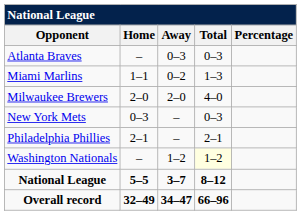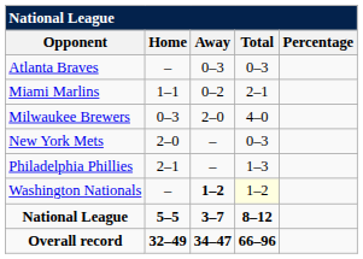 <table class="wikitable" style="font-size: 95%; text-align: center">
 <tr>
 <td colspan="5" style="text-align:left; background:#03224c;color:#fff"><strong>National League</strong></td>
 </tr>
 <tr>
 <th>Opponent</th>
 <th>Home</th>
 <th>Away</th>
 <th>Total</th>
 <th>Percentage</th>
 </tr>
 <tr>
 <td style="text-align:left"><a href='#'>Atlanta Braves</a></td>
 <td>–</td>
 <td>0–3</td>
 <td>0–3</td>
 <td></td>
 </tr>
 <tr>
 <td style="text-align:left"><a href='#'>Miami Marlins</a></td>
 <td>1–1</td>
 <td>0–2</td>
-<td>1–3</td>
+<td>2–1</td>
 <td></td>
 </tr>
 <tr>
 <td style="text-align:left"><a href='#'>Milwaukee Brewers</a></td>
-<td>2–0</td>
+<td>0–3</td>
 <td>2–0</td>
 <td>4–0</td>
 <td></td>
 </tr>
 <tr>
 <td style="text-align:left"><a href='#'>New York Mets</a></td>
-<td>0–3</td>
+<td>2–0</td>
 <td>–</td>
 <td>0–3</td>
 <td></td>
 </tr>
 <tr>
 <td style="text-align:left"><a href='#'>Philadelphia Phillies</a></td>
 <td>2–1</td>
 <td>–</td>
-<td>2–1</td>
+<td>1–3</td>
 <td></td>
 </tr>
 <tr>
 <td style="text-align:left"><a href='#'>Washington Nationals</a></td>
 <td>–</td>
-<td>1–2</td>
+<td><strong>1–2</strong></td>
 <td style="background: lightyellow;">1–2</td>
 <td></td>
 </tr>
 <tr style="font-weight:bold">
 <td>National League</td>
 <td>5–5</td>
 <td>3–7</td>
 <td>8–12</td>
 <td></td>
 </tr>
 <tr style="font-weight:bold">
 <td>Overall record</td>
 <td>32–49</td>
 <td>34–47</td>
 <td>66–96</td>
 <td></td>
 </tr>
 </table>
